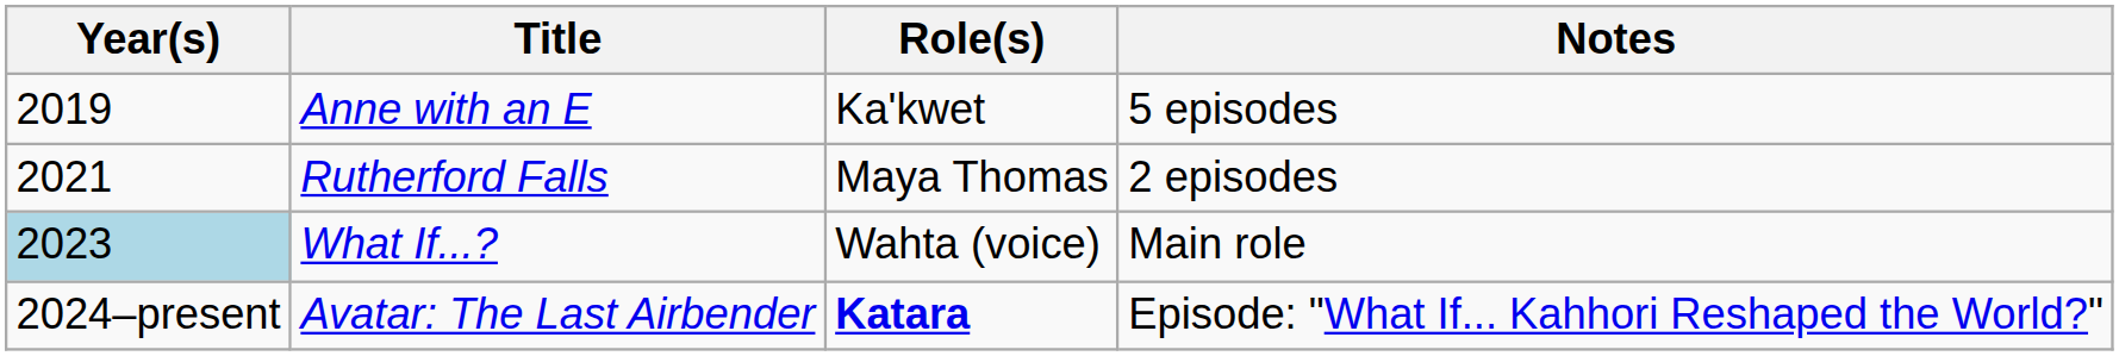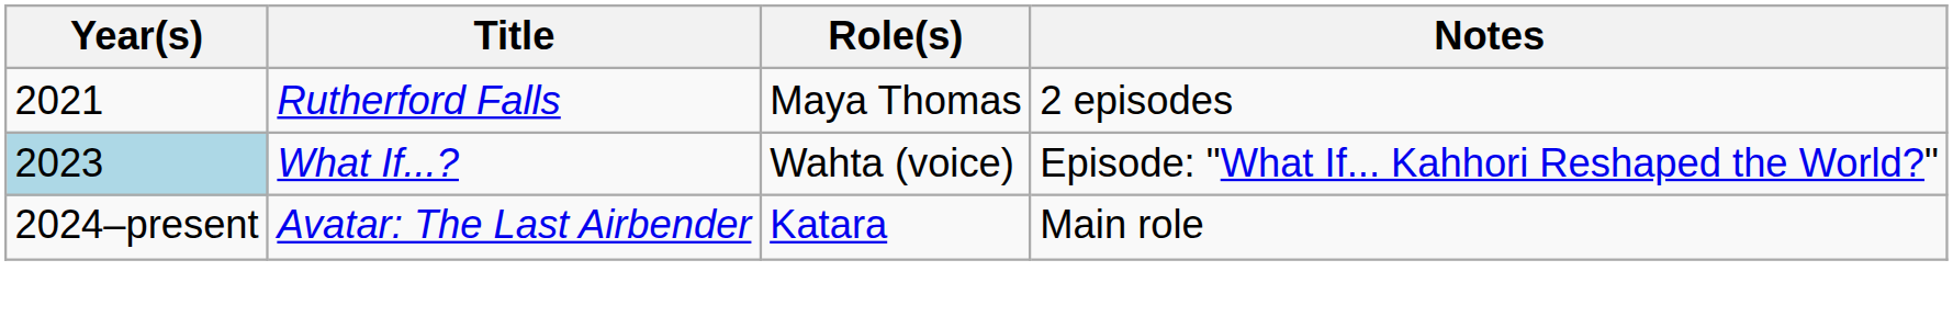 <table class="wikitable">
 <tr>
 <th>Year(s)</th>
 <th>Title</th>
 <th>Role(s)</th>
 <th>Notes</th>
-</tr>
-<tr>
-<td>2019</td>
-<td><em><a href='#'>Anne with an E</a></em></td>
-<td>Ka'kwet</td>
-<td>5 episodes</td>
 </tr>
 <tr>
 <td>2021</td>
 <td><em><a href='#'>Rutherford Falls</a></em></td>
 <td>Maya Thomas</td>
 <td>2 episodes</td>
 </tr>
 <tr>
 <td style="background: lightblue;">2023</td>
 <td><em><a href='#'>What If...?</a></em></td>
 <td>Wahta (voice)</td>
-<td>Main role</td>
+<td>Episode: "<a href='#'>What If... Kahhori Reshaped the World?</a>"</td>
 </tr>
 <tr>
 <td>2024–present</td>
 <td><em><a href='#'>Avatar: The Last Airbender</a></em></td>
-<td><strong><a href='#'>Katara</a></strong></td>
-<td>Episode: "<a href='#'>What If... Kahhori Reshaped the World?</a>"</td>
+<td><a href='#'>Katara</a></td>
+<td>Main role</td>
 </tr>
 </table>
